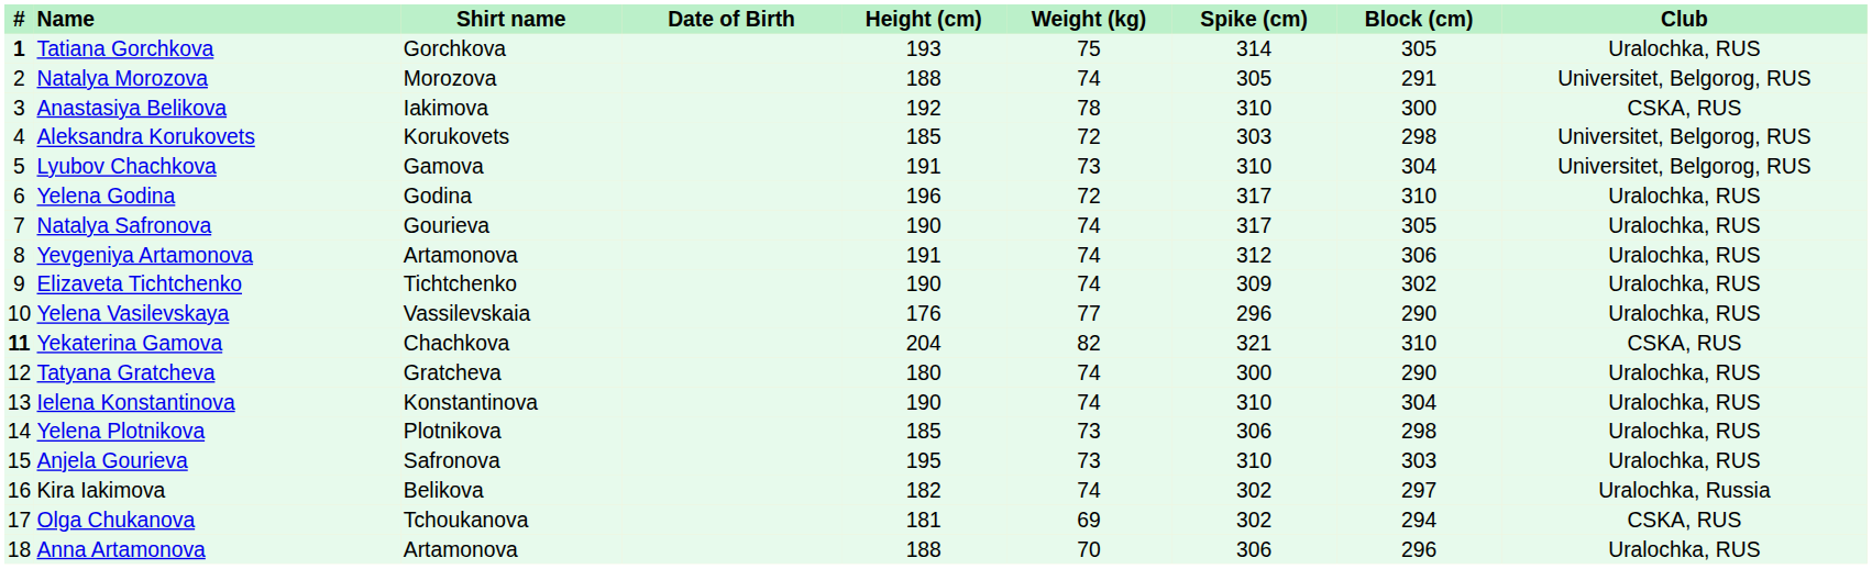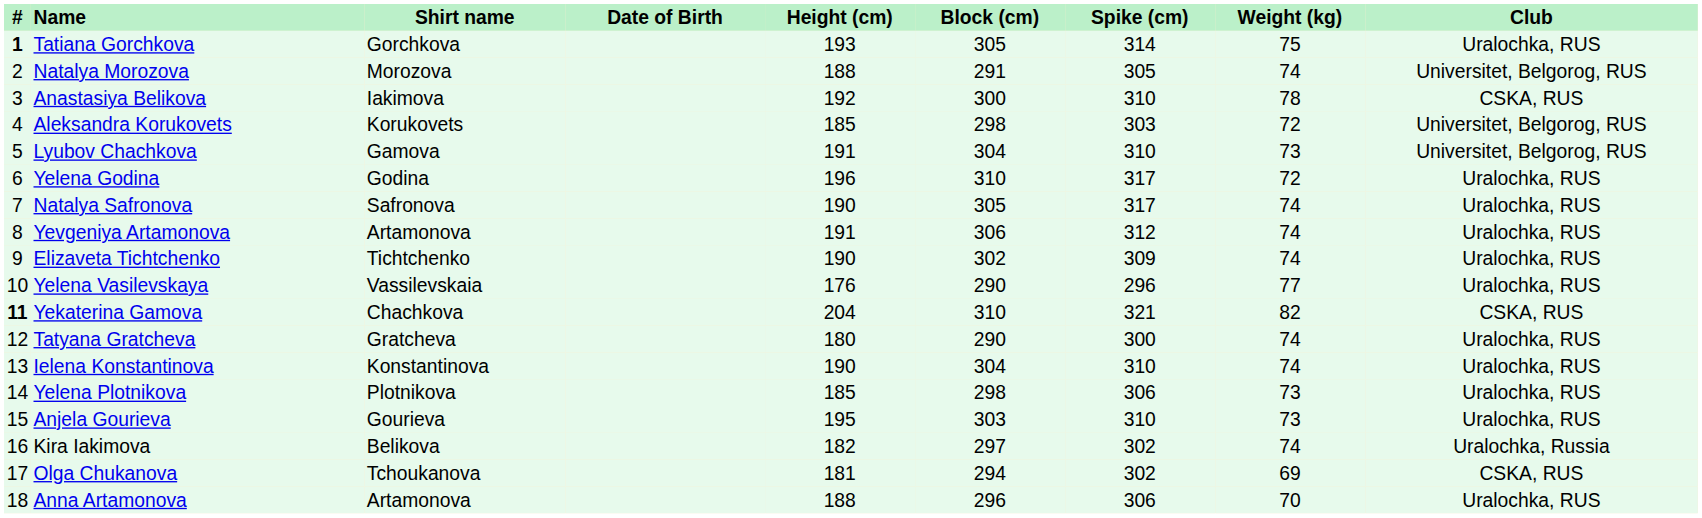 <table border=0 cellpadding=2 cellspacing=0  |- bgcolor=#FFECCE style="text-align:center; font-size:90%; width:100%">
 <tr bgcolor=#BBF0C9>
 <th>#</th>
 <th align=left width=20%>Name</th>
 <th width=12%>Shirt name</th>
 <th width=12%>Date of Birth</th>
 <th width=9%>Height (cm)</th>
+<th width=9%>Block (cm)</th>
+<th width=9%>Spike (cm)</th>
 <th width=9%>Weight (kg)</th>
-<th width=9%>Spike (cm)</th>
-<th width=9%>Block (cm)</th>
 <th width=20%>Club</th>
 </tr>
 <tr bgcolor=#E7FAEC>
 <td><strong>1</strong></td>
 <td align=left><a href='#'>Tatiana Gorchkova</a></td>
 <td align=left>Gorchkova</td>
 <td></td>
 <td>193</td>
+<td>305</td>
+<td>314</td>
 <td>75</td>
-<td>314</td>
-<td>305</td>
 <td>Uralochka, RUS</td>
 </tr>
 <tr bgcolor=#E7FAEC>
 <td>2</td>
 <td align=left><a href='#'>Natalya Morozova</a></td>
 <td align=left>Morozova</td>
 <td></td>
 <td>188</td>
+<td>291</td>
+<td>305</td>
 <td>74</td>
-<td>305</td>
-<td>291</td>
 <td>Universitet, Belgorog, RUS</td>
 </tr>
 <tr bgcolor=#E7FAEC>
 <td>3</td>
 <td align=left><a href='#'>Anastasiya Belikova</a></td>
 <td align=left>Iakimova</td>
 <td></td>
 <td>192</td>
+<td>300</td>
+<td>310</td>
 <td>78</td>
-<td>310</td>
-<td>300</td>
 <td>CSKA, RUS</td>
 </tr>
 <tr bgcolor=#E7FAEC>
 <td>4</td>
 <td align=left><a href='#'>Aleksandra Korukovets</a></td>
 <td align=left>Korukovets</td>
 <td></td>
 <td>185</td>
+<td>298</td>
+<td>303</td>
 <td>72</td>
-<td>303</td>
-<td>298</td>
 <td>Universitet, Belgorog, RUS</td>
 </tr>
 <tr bgcolor=#E7FAEC>
 <td>5</td>
 <td align=left><a href='#'>Lyubov Chachkova</a></td>
 <td align=left>Gamova</td>
 <td></td>
 <td>191</td>
+<td>304</td>
+<td>310</td>
 <td>73</td>
-<td>310</td>
-<td>304</td>
 <td>Universitet, Belgorog, RUS</td>
 </tr>
 <tr bgcolor=#E7FAEC>
 <td>6</td>
 <td align=left><a href='#'>Yelena Godina</a></td>
 <td align=left>Godina</td>
 <td></td>
 <td>196</td>
+<td>310</td>
+<td>317</td>
 <td>72</td>
-<td>317</td>
-<td>310</td>
 <td>Uralochka, RUS</td>
 </tr>
 <tr bgcolor=#E7FAEC>
 <td>7</td>
 <td align=left><a href='#'>Natalya Safronova</a></td>
-<td align=left>Gourieva</td>
+<td align=left>Safronova</td>
 <td></td>
 <td>190</td>
+<td>305</td>
+<td>317</td>
 <td>74</td>
-<td>317</td>
-<td>305</td>
 <td>Uralochka, RUS</td>
 </tr>
 <tr bgcolor=#E7FAEC>
 <td>8</td>
 <td align=left><a href='#'>Yevgeniya Artamonova</a></td>
 <td align=left>Artamonova</td>
 <td></td>
 <td>191</td>
+<td>306</td>
+<td>312</td>
 <td>74</td>
-<td>312</td>
-<td>306</td>
 <td>Uralochka, RUS</td>
 </tr>
 <tr bgcolor=#E7FAEC>
 <td>9</td>
 <td align=left><a href='#'>Elizaveta Tichtchenko</a></td>
 <td align=left>Tichtchenko</td>
 <td></td>
 <td>190</td>
+<td>302</td>
+<td>309</td>
 <td>74</td>
-<td>309</td>
-<td>302</td>
 <td>Uralochka, RUS</td>
 </tr>
 <tr bgcolor=#E7FAEC>
 <td>10</td>
 <td align=left><a href='#'>Yelena Vasilevskaya</a></td>
 <td align=left>Vassilevskaia</td>
 <td></td>
 <td>176</td>
+<td>290</td>
+<td>296</td>
 <td>77</td>
-<td>296</td>
-<td>290</td>
 <td>Uralochka, RUS</td>
 </tr>
 <tr bgcolor=#E7FAEC>
 <td><strong>11</strong></td>
 <td align=left><a href='#'>Yekaterina Gamova</a></td>
 <td align=left>Chachkova</td>
 <td></td>
 <td>204</td>
+<td>310</td>
+<td>321</td>
 <td>82</td>
-<td>321</td>
-<td>310</td>
 <td>CSKA, RUS</td>
 </tr>
 <tr bgcolor=#E7FAEC>
 <td>12</td>
 <td align=left><a href='#'>Tatyana Gratcheva</a></td>
 <td align=left>Gratcheva</td>
 <td></td>
 <td>180</td>
+<td>290</td>
+<td>300</td>
 <td>74</td>
-<td>300</td>
-<td>290</td>
 <td>Uralochka, RUS</td>
 </tr>
 <tr bgcolor=#E7FAEC>
 <td>13</td>
 <td align=left><a href='#'>Ielena Konstantinova</a></td>
 <td align=left>Konstantinova</td>
 <td></td>
 <td>190</td>
+<td>304</td>
+<td>310</td>
 <td>74</td>
-<td>310</td>
-<td>304</td>
 <td>Uralochka, RUS</td>
 </tr>
 <tr bgcolor=#E7FAEC>
 <td>14</td>
 <td align=left><a href='#'>Yelena Plotnikova</a></td>
 <td align=left>Plotnikova</td>
 <td></td>
 <td>185</td>
+<td>298</td>
+<td>306</td>
 <td>73</td>
-<td>306</td>
-<td>298</td>
 <td>Uralochka, RUS</td>
 </tr>
 <tr bgcolor=#E7FAEC>
 <td>15</td>
 <td align=left><a href='#'>Anjela Gourieva</a></td>
-<td align=left>Safronova</td>
+<td align=left>Gourieva</td>
 <td></td>
 <td>195</td>
+<td>303</td>
+<td>310</td>
 <td>73</td>
-<td>310</td>
-<td>303</td>
 <td>Uralochka, RUS</td>
 </tr>
 <tr bgcolor=#E7FAEC>
 <td>16</td>
 <td align=left>Kira Iakimova</td>
 <td align=left>Belikova</td>
 <td></td>
 <td>182</td>
+<td>297</td>
+<td>302</td>
 <td>74</td>
-<td>302</td>
-<td>297</td>
 <td>Uralochka, Russia</td>
 </tr>
 <tr bgcolor=#E7FAEC>
 <td>17</td>
 <td align=left><a href='#'>Olga Chukanova</a></td>
 <td align=left>Tchoukanova</td>
 <td></td>
 <td>181</td>
+<td>294</td>
+<td>302</td>
 <td>69</td>
-<td>302</td>
-<td>294</td>
 <td>CSKA, RUS</td>
 </tr>
 <tr bgcolor=#E7FAEC>
 <td>18</td>
 <td align=left><a href='#'>Anna Artamonova</a></td>
 <td align=left>Artamonova</td>
 <td></td>
 <td>188</td>
+<td>296</td>
+<td>306</td>
 <td>70</td>
-<td>306</td>
-<td>296</td>
 <td>Uralochka, RUS</td>
 </tr>
 </table>
